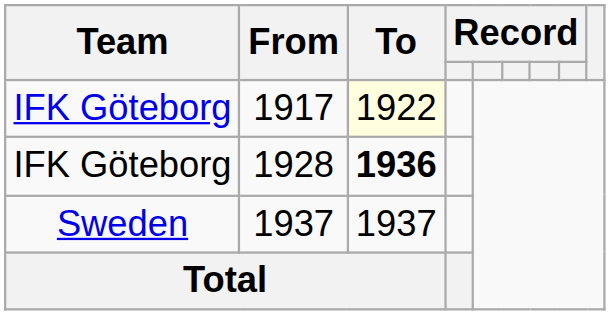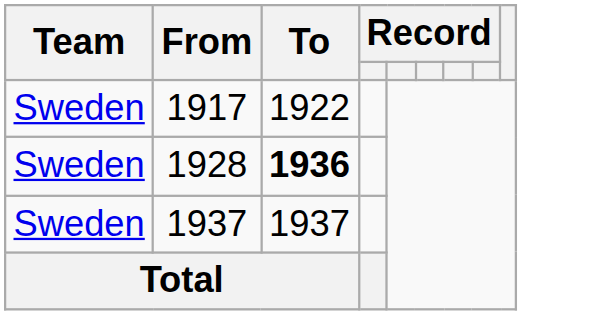 <table class="wikitable" style="text-align:center">
 <tr>
 <th rowspan="2">Team</th>
 <th rowspan="2">From</th>
 <th rowspan="2">To</th>
 <th colspan="5">Record</th>
 <th rowspan="2"></th>
 </tr>
 <tr>
 <th></th>
 <th></th>
 <th></th>
 <th></th>
 <th></th>
 </tr>
 <tr>
-<td><a href='#'>IFK Göteborg</a></td>
+<td><a href='#'>Sweden</a></td>
 <td>1917</td>
-<td style="background: lightyellow;">1922<br></td>
+<td>1922<br></td>
 <td></td>
 </tr>
 <tr>
-<td>IFK Göteborg</td>
+<td><a href='#'>Sweden</a></td>
 <td>1928</td>
 <td><strong>1936<br></strong></td>
 <td></td>
 </tr>
 <tr>
 <td><a href='#'>Sweden</a></td>
 <td>1937</td>
 <td>1937<br></td>
 <td></td>
 </tr>
 <tr>
 <th colspan="3">Total<br></th>
 <th></th>
 </tr>
 </table>
